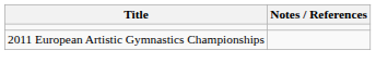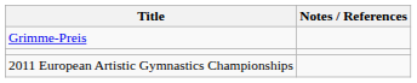 <table class="wikitable sortable">
 <tr>
 <th>Title</th>
 <th>Notes / References</th>
+</tr>
+<tr>
+<td><a href='#'>Grimme-Preis</a></td>
+<td></td>
 </tr>
 <tr>
 <td></td>
 <td></td>
 </tr>
 <tr>
 <td>2011 European Artistic Gymnastics Championships</td>
 <td></td>
 </tr>
 </table>
